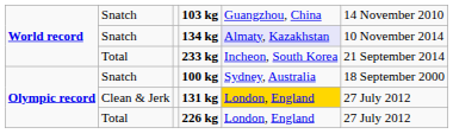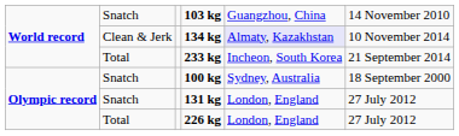 <table class="wikitable">
 <tr>
 <td rowspan=3><strong><a href='#'>World record</a></strong></td>
 <td>Snatch</td>
 <td></td>
 <td><strong>103 kg</strong></td>
 <td><a href='#'>Guangzhou</a>, <a href='#'>China</a></td>
 <td>14 November 2010</td>
 </tr>
 <tr>
-<td>Snatch</td>
+<td>Clean & Jerk</td>
 <td></td>
 <td><strong>134 kg</strong></td>
 <td style="background: lavender;"><a href='#'>Almaty</a>, <a href='#'>Kazakhstan</a></td>
 <td>10 November 2014</td>
 </tr>
 <tr>
 <td>Total</td>
 <td></td>
 <td><strong>233 kg</strong></td>
 <td><a href='#'>Incheon</a>, <a href='#'>South Korea</a></td>
 <td>21 September 2014</td>
 </tr>
 <tr>
 <td rowspan=3><strong><a href='#'>Olympic record</a></strong></td>
 <td>Snatch</td>
 <td></td>
 <td><strong>100 kg</strong></td>
 <td><a href='#'>Sydney</a>, <a href='#'>Australia</a></td>
 <td>18 September 2000</td>
 </tr>
 <tr>
-<td>Clean & Jerk</td>
+<td>Snatch</td>
 <td></td>
 <td><strong>131 kg</strong></td>
-<td style="background: gold;"><a href='#'>London</a>, <a href='#'>England</a></td>
+<td><a href='#'>London</a>, <a href='#'>England</a></td>
 <td>27 July 2012</td>
 </tr>
 <tr>
 <td>Total</td>
 <td></td>
 <td><strong>226 kg</strong></td>
 <td><a href='#'>London</a>, <a href='#'>England</a></td>
 <td>27 July 2012</td>
 </tr>
 </table>
